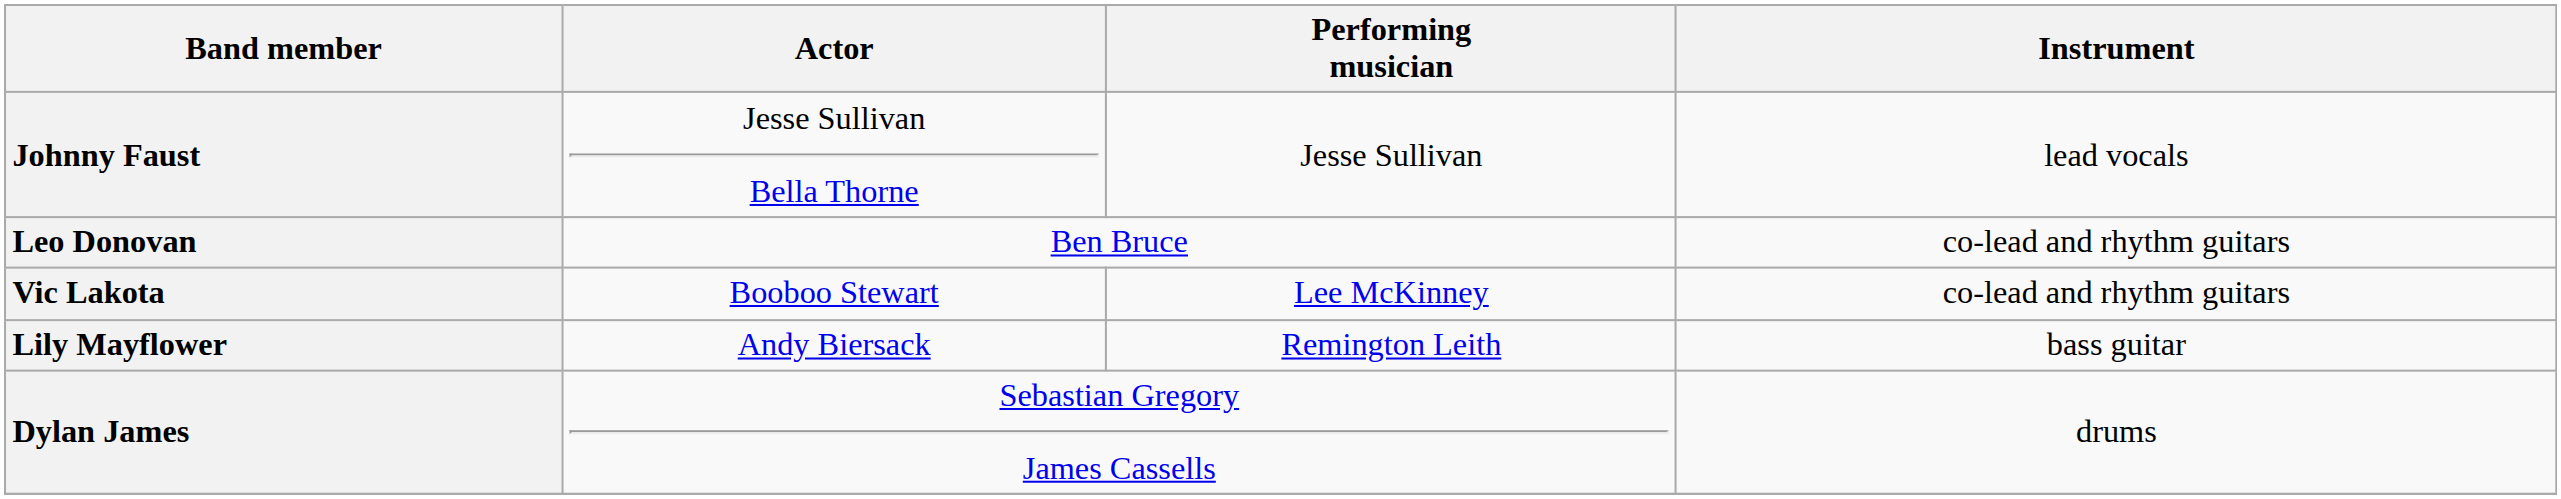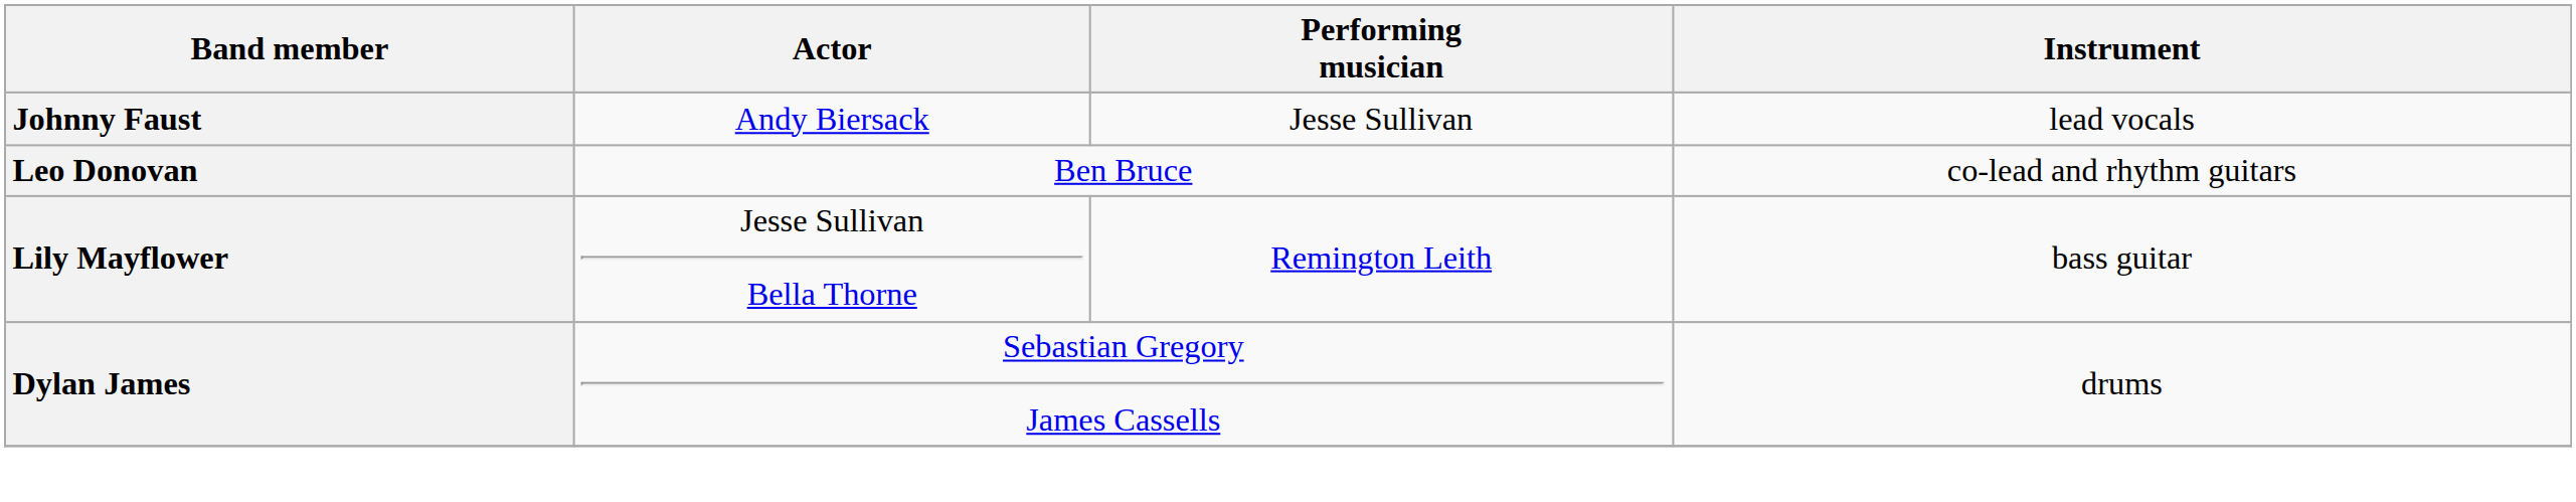 <table class="wikitable plainrowheaders" style="text-align:center" width=100%>
 <tr>
 <th scope="col">Band member</th>
 <th scope="col">Actor</th>
 <th scope="col">Performing <br>musician</th>
 <th scope="col">Instrument</th>
 </tr>
 <tr>
 <th scope="row" style="text-align:left">Johnny Faust</th>
-<td>Jesse Sullivan <hr><a href='#'>Bella Thorne</a></td>
+<td><a href='#'>Andy Biersack</a></td>
 <td>Jesse Sullivan</td>
 <td>lead vocals</td>
 </tr>
 <tr>
 <th scope="row" style="text-align:left">Leo Donovan</th>
 <td colspan="2"><a href='#'>Ben Bruce</a></td>
 <td>co-lead and rhythm guitars</td>
 </tr>
 <tr>
-<th scope="row" style="text-align:left">Vic Lakota</th>
-<td><a href='#'>Booboo Stewart</a></td>
-<td><a href='#'>Lee McKinney</a></td>
-<td>co-lead and rhythm guitars</td>
-</tr>
-<tr>
 <th scope="row" style="text-align:left">Lily Mayflower</th>
-<td><a href='#'>Andy Biersack</a></td>
+<td>Jesse Sullivan <hr><a href='#'>Bella Thorne</a></td>
 <td><a href='#'>Remington Leith</a></td>
 <td>bass guitar</td>
 </tr>
 <tr>
 <th scope="row" style="text-align:left">Dylan James</th>
 <td colspan="2"><a href='#'>Sebastian Gregory</a> <hr><a href='#'>James Cassells</a></td>
 <td>drums</td>
 </tr>
 <tr>
 </tr>
 </table>
